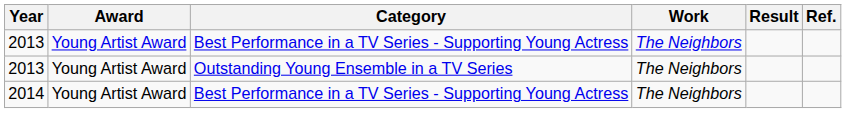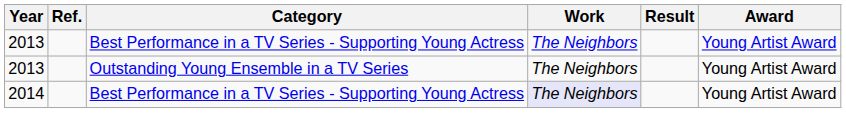 <table class="wikitable">
 <tr>
 <th>Year</th>
-<th>Award</th>
+<th>Ref.</th>
 <th>Category</th>
 <th>Work</th>
 <th>Result</th>
-<th>Ref.</th>
+<th>Award</th>
 </tr>
 <tr>
 <td>2013</td>
-<td><a href='#'>Young Artist Award</a></td>
+<td style="text-align:center;"></td>
 <td><a href='#'>Best Performance in a TV Series - Supporting Young Actress</a></td>
 <td><em><a href='#'>The Neighbors</a></em></td>
 <td></td>
-<td style="text-align:center;"></td>
+<td><a href='#'>Young Artist Award</a></td>
 </tr>
 <tr>
 <td>2013</td>
-<td>Young Artist Award</td>
+<td style="text-align:center;"></td>
 <td><a href='#'>Outstanding Young Ensemble in a TV Series</a></td>
 <td><em>The Neighbors</em></td>
 <td></td>
-<td style="text-align:center;"></td>
+<td>Young Artist Award</td>
 </tr>
 <tr>
 <td>2014</td>
+<td style="text-align:center;"></td>
+<td><a href='#'>Best Performance in a TV Series - Supporting Young Actress</a></td>
+<td style="background: lavender;"><em>The Neighbors</em></td>
+<td></td>
 <td>Young Artist Award</td>
-<td><a href='#'>Best Performance in a TV Series - Supporting Young Actress</a></td>
-<td><em>The Neighbors</em></td>
-<td></td>
-<td style="text-align:center;"></td>
 </tr>
 </table>
